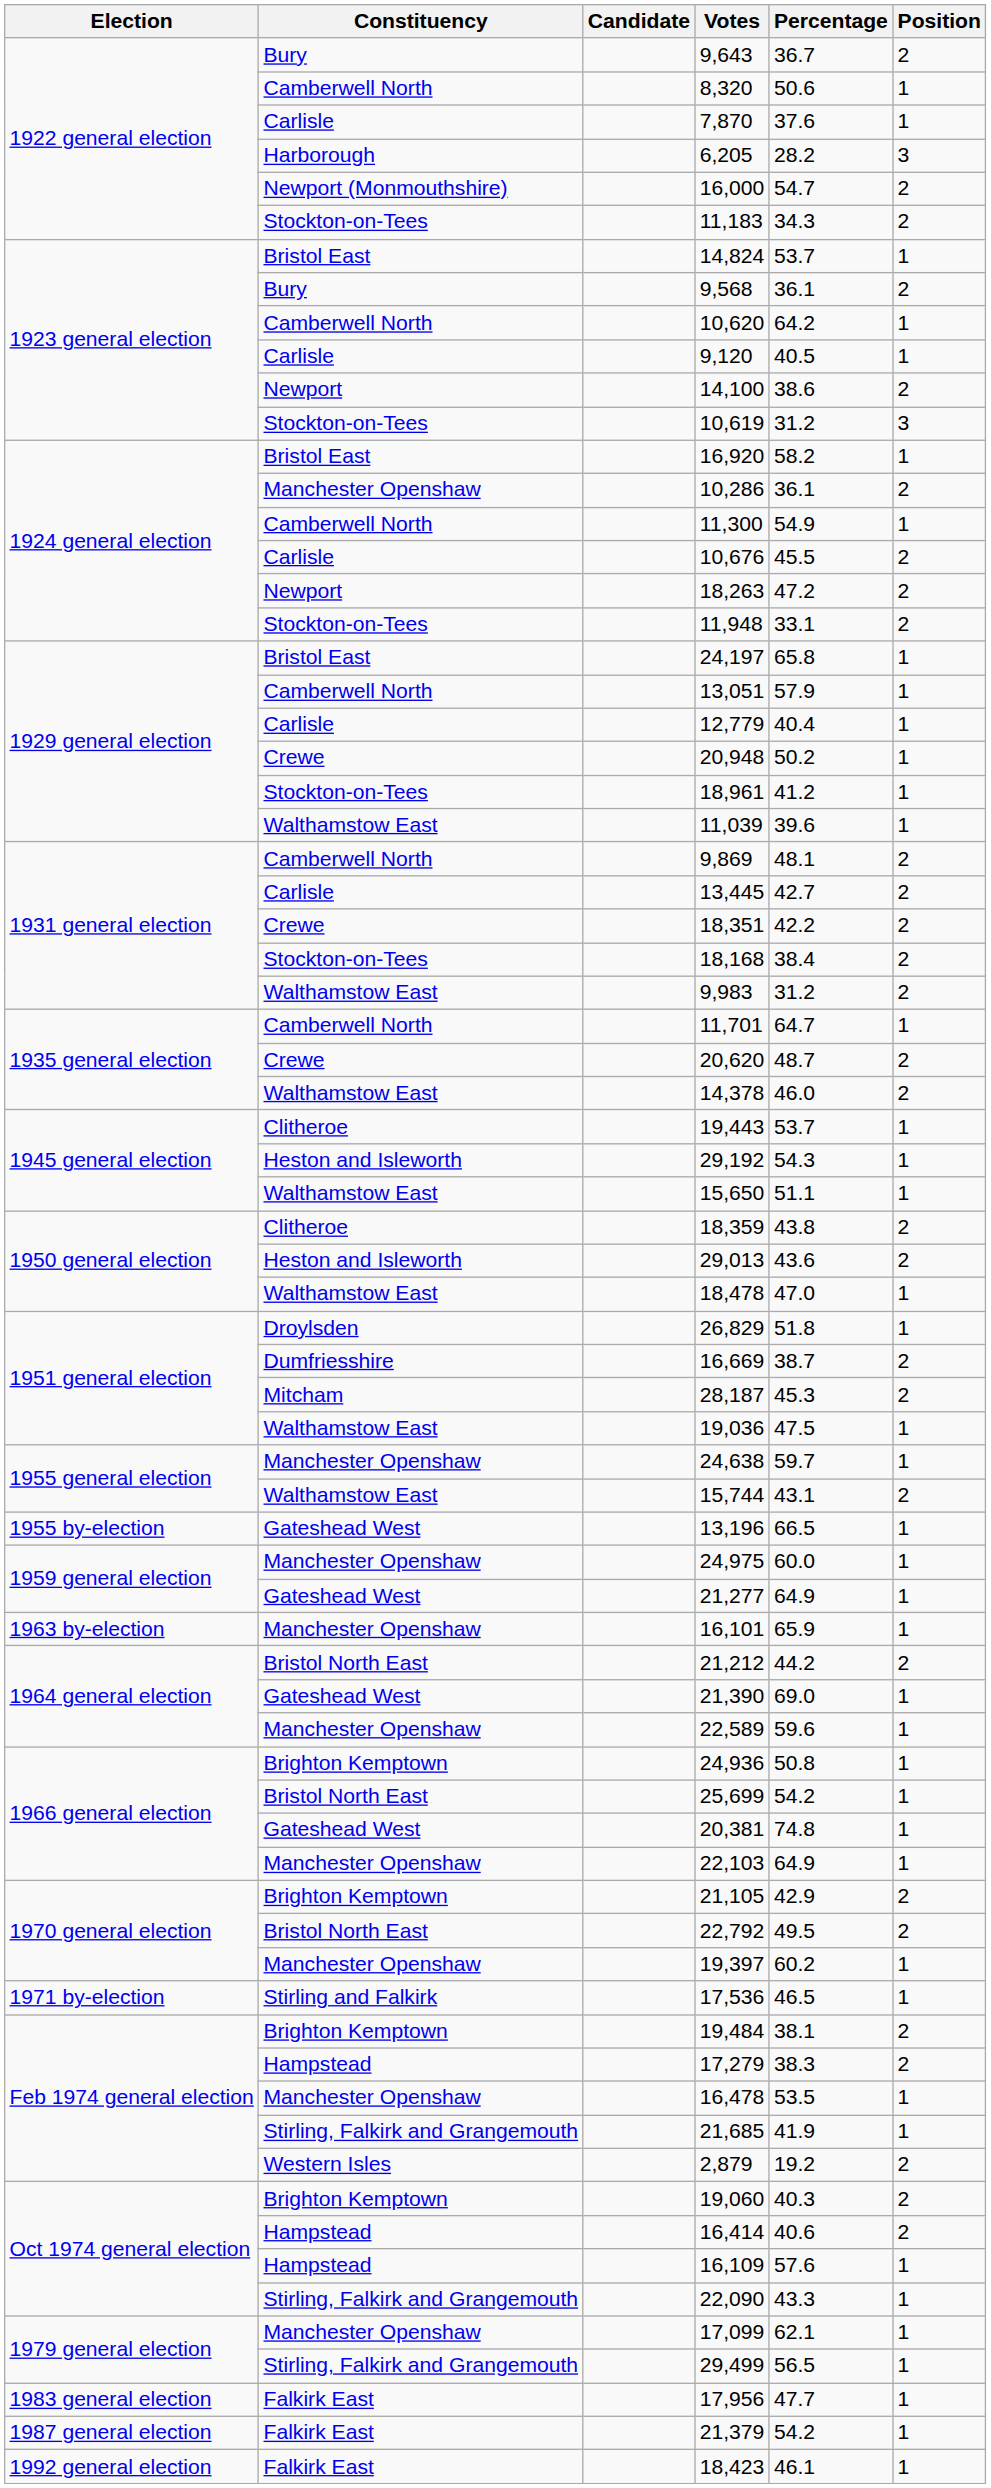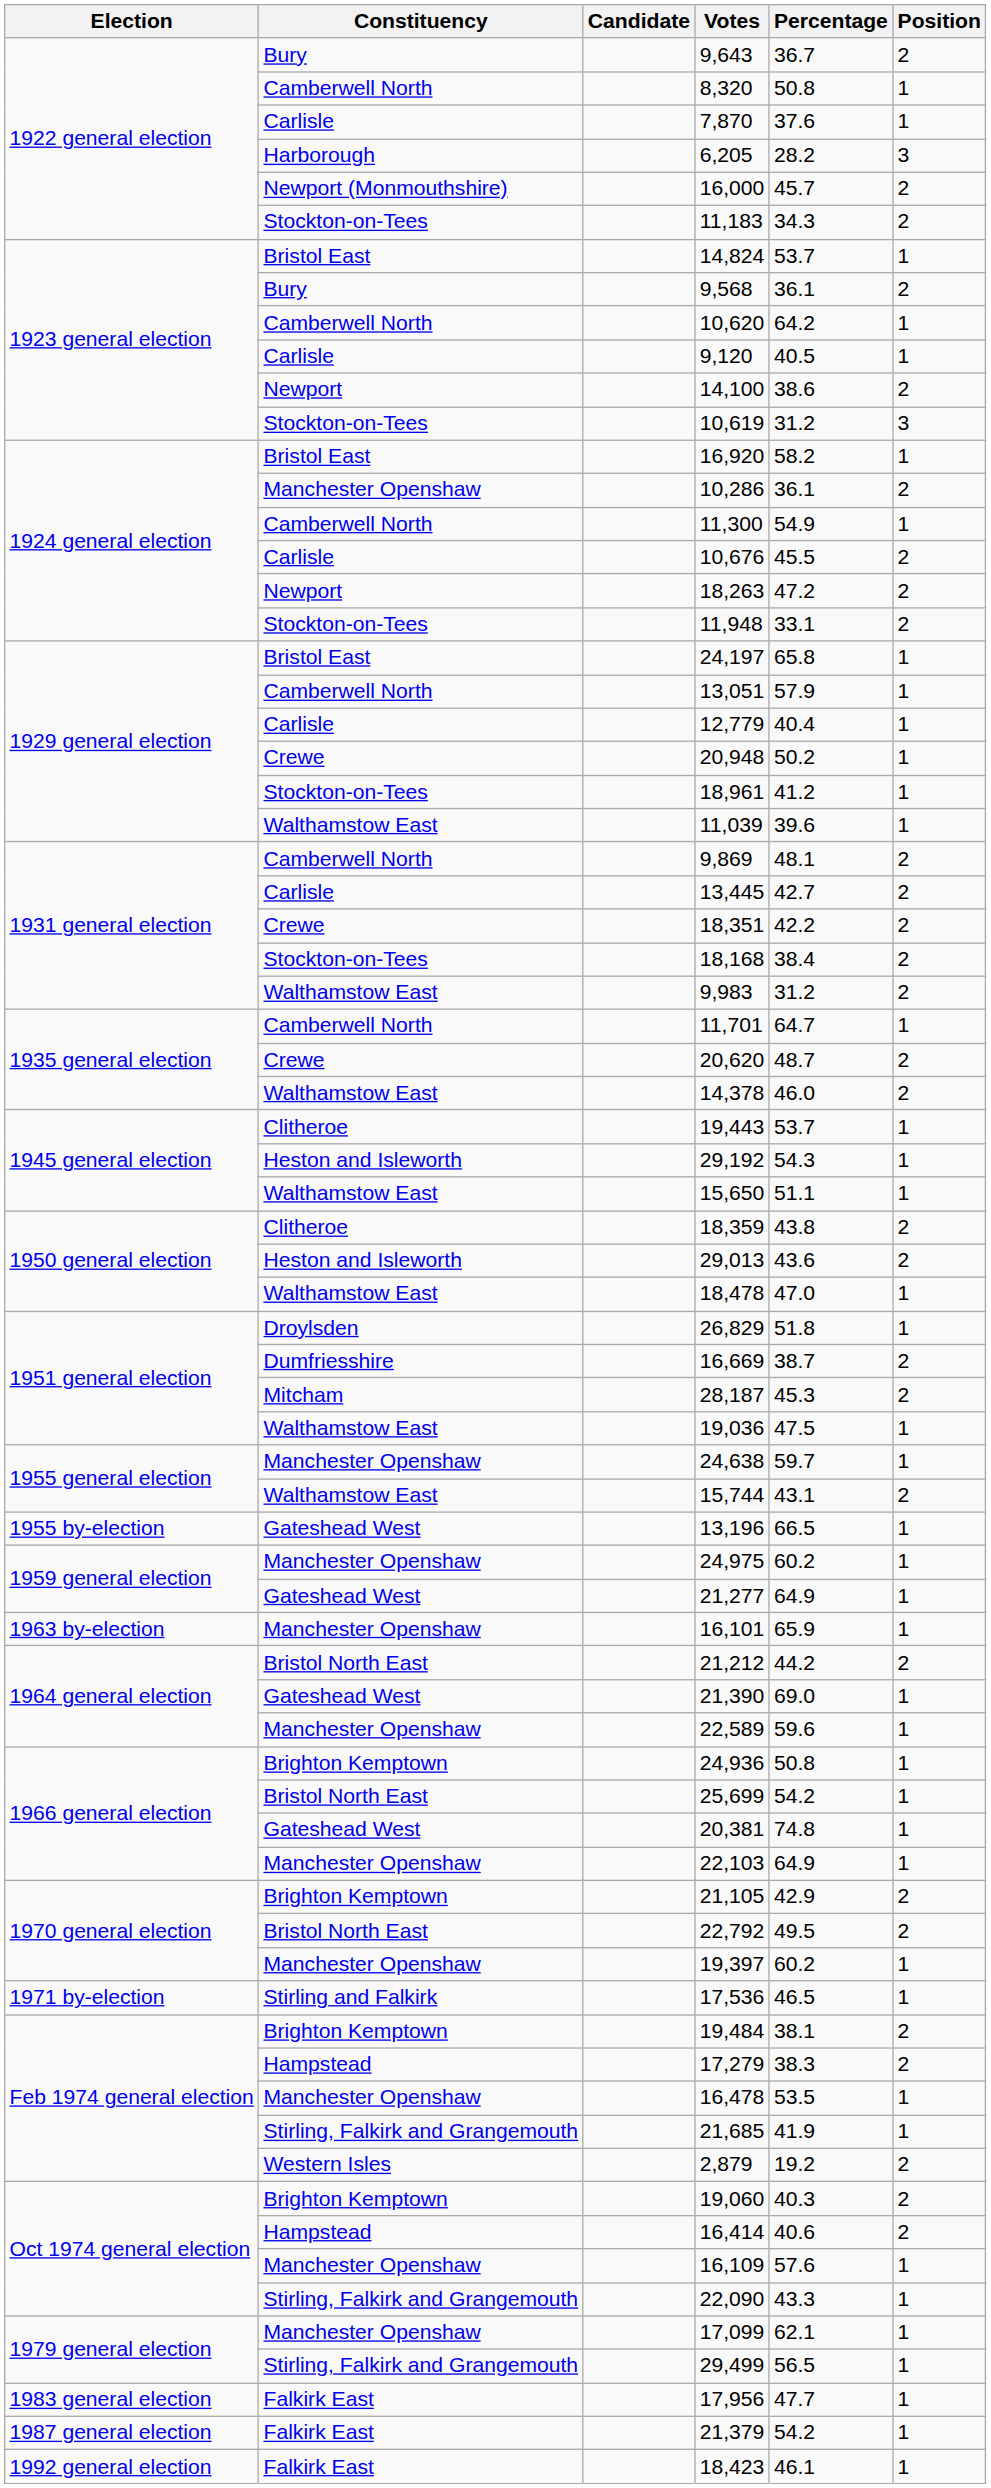 <table class="wikitable sortable">
 <tr>
 <th>Election</th>
 <th>Constituency</th>
 <th>Candidate</th>
 <th>Votes</th>
 <th>Percentage</th>
 <th>Position</th>
 </tr>
 <tr>
 <td rowspan=6><a href='#'>1922 general election</a></td>
 <td><a href='#'>Bury</a></td>
 <td></td>
 <td>9,643</td>
 <td>36.7</td>
 <td>2</td>
 </tr>
 <tr>
 <td><a href='#'>Camberwell North</a></td>
 <td></td>
 <td>8,320</td>
-<td>50.6</td>
+<td>50.8</td>
 <td>1</td>
 </tr>
 <tr>
 <td><a href='#'>Carlisle</a></td>
 <td></td>
 <td>7,870</td>
 <td>37.6</td>
 <td>1</td>
 </tr>
 <tr>
 <td><a href='#'>Harborough</a></td>
 <td></td>
 <td>6,205</td>
 <td>28.2</td>
 <td>3</td>
 </tr>
 <tr>
 <td><a href='#'>Newport (Monmouthshire)</a></td>
 <td></td>
 <td>16,000</td>
-<td>54.7</td>
+<td>45.7</td>
 <td>2</td>
 </tr>
 <tr>
 <td><a href='#'>Stockton-on-Tees</a></td>
 <td></td>
 <td>11,183</td>
 <td>34.3</td>
 <td>2</td>
 </tr>
 <tr>
 <td rowspan=6><a href='#'>1923 general election</a></td>
 <td><a href='#'>Bristol East</a></td>
 <td></td>
 <td>14,824</td>
 <td>53.7</td>
 <td>1</td>
 </tr>
 <tr>
 <td><a href='#'>Bury</a></td>
 <td></td>
 <td>9,568</td>
 <td>36.1</td>
 <td>2</td>
 </tr>
 <tr>
 <td><a href='#'>Camberwell North</a></td>
 <td></td>
 <td>10,620</td>
 <td>64.2</td>
 <td>1</td>
 </tr>
 <tr>
 <td><a href='#'>Carlisle</a></td>
 <td></td>
 <td>9,120</td>
 <td>40.5</td>
 <td>1</td>
 </tr>
 <tr>
 <td><a href='#'>Newport</a></td>
 <td></td>
 <td>14,100</td>
 <td>38.6</td>
 <td>2</td>
 </tr>
 <tr>
 <td><a href='#'>Stockton-on-Tees</a></td>
 <td></td>
 <td>10,619</td>
 <td>31.2</td>
 <td>3</td>
 </tr>
 <tr>
 <td rowspan=6><a href='#'>1924 general election</a></td>
 <td><a href='#'>Bristol East</a></td>
 <td></td>
 <td>16,920</td>
 <td>58.2</td>
 <td>1</td>
 </tr>
 <tr>
 <td><a href='#'>Manchester Openshaw</a></td>
 <td></td>
 <td>10,286</td>
 <td>36.1</td>
 <td>2</td>
 </tr>
 <tr>
 <td><a href='#'>Camberwell North</a></td>
 <td></td>
 <td>11,300</td>
 <td>54.9</td>
 <td>1</td>
 </tr>
 <tr>
 <td><a href='#'>Carlisle</a></td>
 <td></td>
 <td>10,676</td>
 <td>45.5</td>
 <td>2</td>
 </tr>
 <tr>
 <td><a href='#'>Newport</a></td>
 <td></td>
 <td>18,263</td>
 <td>47.2</td>
 <td>2</td>
 </tr>
 <tr>
 <td><a href='#'>Stockton-on-Tees</a></td>
 <td></td>
 <td>11,948</td>
 <td>33.1</td>
 <td>2</td>
 </tr>
 <tr>
 <td rowspan=6><a href='#'>1929 general election</a></td>
 <td><a href='#'>Bristol East</a></td>
 <td></td>
 <td>24,197</td>
 <td>65.8</td>
 <td>1</td>
 </tr>
 <tr>
 <td><a href='#'>Camberwell North</a></td>
 <td></td>
 <td>13,051</td>
 <td>57.9</td>
 <td>1</td>
 </tr>
 <tr>
 <td><a href='#'>Carlisle</a></td>
 <td></td>
 <td>12,779</td>
 <td>40.4</td>
 <td>1</td>
 </tr>
 <tr>
 <td><a href='#'>Crewe</a></td>
 <td></td>
 <td>20,948</td>
 <td>50.2</td>
 <td>1</td>
 </tr>
 <tr>
 <td><a href='#'>Stockton-on-Tees</a></td>
 <td></td>
 <td>18,961</td>
 <td>41.2</td>
 <td>1</td>
 </tr>
 <tr>
 <td><a href='#'>Walthamstow East</a></td>
 <td></td>
 <td>11,039</td>
 <td>39.6</td>
 <td>1</td>
 </tr>
 <tr>
 <td rowspan=5><a href='#'>1931 general election</a></td>
 <td><a href='#'>Camberwell North</a></td>
 <td></td>
 <td>9,869</td>
 <td>48.1</td>
 <td>2</td>
 </tr>
 <tr>
 <td><a href='#'>Carlisle</a></td>
 <td></td>
 <td>13,445</td>
 <td>42.7</td>
 <td>2</td>
 </tr>
 <tr>
 <td><a href='#'>Crewe</a></td>
 <td></td>
 <td>18,351</td>
 <td>42.2</td>
 <td>2</td>
 </tr>
 <tr>
 <td><a href='#'>Stockton-on-Tees</a></td>
 <td></td>
 <td>18,168</td>
 <td>38.4</td>
 <td>2</td>
 </tr>
 <tr>
 <td><a href='#'>Walthamstow East</a></td>
 <td></td>
 <td>9,983</td>
 <td>31.2</td>
 <td>2</td>
 </tr>
 <tr>
 <td rowspan=3><a href='#'>1935 general election</a></td>
 <td><a href='#'>Camberwell North</a></td>
 <td></td>
 <td>11,701</td>
 <td>64.7</td>
 <td>1</td>
 </tr>
 <tr>
 <td><a href='#'>Crewe</a></td>
 <td></td>
 <td>20,620</td>
 <td>48.7</td>
 <td>2</td>
 </tr>
 <tr>
 <td><a href='#'>Walthamstow East</a></td>
 <td></td>
 <td>14,378</td>
 <td>46.0</td>
 <td>2</td>
 </tr>
 <tr>
 <td rowspan=3><a href='#'>1945 general election</a></td>
 <td><a href='#'>Clitheroe</a></td>
 <td></td>
 <td>19,443</td>
 <td>53.7</td>
 <td>1</td>
 </tr>
 <tr>
 <td><a href='#'>Heston and Isleworth</a></td>
 <td></td>
 <td>29,192</td>
 <td>54.3</td>
 <td>1</td>
 </tr>
 <tr>
 <td><a href='#'>Walthamstow East</a></td>
 <td></td>
 <td>15,650</td>
 <td>51.1</td>
 <td>1</td>
 </tr>
 <tr>
 <td rowspan=3><a href='#'>1950 general election</a></td>
 <td><a href='#'>Clitheroe</a></td>
 <td></td>
 <td>18,359</td>
 <td>43.8</td>
 <td>2</td>
 </tr>
 <tr>
 <td><a href='#'>Heston and Isleworth</a></td>
 <td></td>
 <td>29,013</td>
 <td>43.6</td>
 <td>2</td>
 </tr>
 <tr>
 <td><a href='#'>Walthamstow East</a></td>
 <td></td>
 <td>18,478</td>
 <td>47.0</td>
 <td>1</td>
 </tr>
 <tr>
 <td rowspan=4><a href='#'>1951 general election</a></td>
 <td><a href='#'>Droylsden</a></td>
 <td></td>
 <td>26,829</td>
 <td>51.8</td>
 <td>1</td>
 </tr>
 <tr>
 <td><a href='#'>Dumfriesshire</a></td>
 <td></td>
 <td>16,669</td>
 <td>38.7</td>
 <td>2</td>
 </tr>
 <tr>
 <td><a href='#'>Mitcham</a></td>
 <td></td>
 <td>28,187</td>
 <td>45.3</td>
 <td>2</td>
 </tr>
 <tr>
 <td><a href='#'>Walthamstow East</a></td>
 <td></td>
 <td>19,036</td>
 <td>47.5</td>
 <td>1</td>
 </tr>
 <tr>
 <td rowspan=2><a href='#'>1955 general election</a></td>
 <td><a href='#'>Manchester Openshaw</a></td>
 <td></td>
 <td>24,638</td>
 <td>59.7</td>
 <td>1</td>
 </tr>
 <tr>
 <td><a href='#'>Walthamstow East</a></td>
 <td></td>
 <td>15,744</td>
 <td>43.1</td>
 <td>2</td>
 </tr>
 <tr>
 <td><a href='#'>1955 by-election</a></td>
 <td><a href='#'>Gateshead West</a></td>
 <td></td>
 <td>13,196</td>
 <td>66.5</td>
 <td>1</td>
 </tr>
 <tr>
 <td rowspan=2><a href='#'>1959 general election</a></td>
 <td><a href='#'>Manchester Openshaw</a></td>
 <td></td>
 <td>24,975</td>
-<td>60.0</td>
+<td>60.2</td>
 <td>1</td>
 </tr>
 <tr>
 <td><a href='#'>Gateshead West</a></td>
 <td></td>
 <td>21,277</td>
 <td>64.9</td>
 <td>1</td>
 </tr>
 <tr>
 <td><a href='#'>1963 by-election</a></td>
 <td><a href='#'>Manchester Openshaw</a></td>
 <td></td>
 <td>16,101</td>
 <td>65.9</td>
 <td>1</td>
 </tr>
 <tr>
 <td rowspan=3><a href='#'>1964 general election</a></td>
 <td><a href='#'>Bristol North East</a></td>
 <td></td>
 <td>21,212</td>
 <td>44.2</td>
 <td>2</td>
 </tr>
 <tr>
 <td><a href='#'>Gateshead West</a></td>
 <td></td>
 <td>21,390</td>
 <td>69.0</td>
 <td>1</td>
 </tr>
 <tr>
 <td><a href='#'>Manchester Openshaw</a></td>
 <td></td>
 <td>22,589</td>
 <td>59.6</td>
 <td>1</td>
 </tr>
 <tr>
 <td rowspan=4><a href='#'>1966 general election</a></td>
 <td><a href='#'>Brighton Kemptown</a></td>
 <td></td>
 <td>24,936</td>
 <td>50.8</td>
 <td>1</td>
 </tr>
 <tr>
 <td><a href='#'>Bristol North East</a></td>
 <td></td>
 <td>25,699</td>
 <td>54.2</td>
 <td>1</td>
 </tr>
 <tr>
 <td><a href='#'>Gateshead West</a></td>
 <td></td>
 <td>20,381</td>
 <td>74.8</td>
 <td>1</td>
 </tr>
 <tr>
 <td><a href='#'>Manchester Openshaw</a></td>
 <td></td>
 <td>22,103</td>
 <td>64.9</td>
 <td>1</td>
 </tr>
 <tr>
 <td rowspan=3><a href='#'>1970 general election</a></td>
 <td><a href='#'>Brighton Kemptown</a></td>
 <td></td>
 <td>21,105</td>
 <td>42.9</td>
 <td>2</td>
 </tr>
 <tr>
 <td><a href='#'>Bristol North East</a></td>
 <td></td>
 <td>22,792</td>
 <td>49.5</td>
 <td>2</td>
 </tr>
 <tr>
 <td><a href='#'>Manchester Openshaw</a></td>
 <td></td>
 <td>19,397</td>
 <td>60.2</td>
 <td>1</td>
 </tr>
 <tr>
 <td><a href='#'>1971 by-election</a></td>
 <td><a href='#'>Stirling and Falkirk</a></td>
 <td></td>
 <td>17,536</td>
 <td>46.5</td>
 <td>1</td>
 </tr>
 <tr>
 <td rowspan=5><a href='#'>Feb 1974 general election</a></td>
 <td><a href='#'>Brighton Kemptown</a></td>
 <td></td>
 <td>19,484</td>
 <td>38.1</td>
 <td>2</td>
 </tr>
 <tr>
 <td><a href='#'>Hampstead</a></td>
 <td></td>
 <td>17,279</td>
 <td>38.3</td>
 <td>2</td>
 </tr>
 <tr>
 <td><a href='#'>Manchester Openshaw</a></td>
 <td></td>
 <td>16,478</td>
 <td>53.5</td>
 <td>1</td>
 </tr>
 <tr>
 <td><a href='#'>Stirling, Falkirk and Grangemouth</a></td>
 <td></td>
 <td>21,685</td>
 <td>41.9</td>
 <td>1</td>
 </tr>
 <tr>
 <td><a href='#'>Western Isles</a></td>
 <td></td>
 <td>2,879</td>
 <td>19.2</td>
 <td>2</td>
 </tr>
 <tr>
 <td rowspan=4><a href='#'>Oct 1974 general election</a></td>
 <td><a href='#'>Brighton Kemptown</a></td>
 <td></td>
 <td>19,060</td>
 <td>40.3</td>
 <td>2</td>
 </tr>
 <tr>
 <td><a href='#'>Hampstead</a></td>
 <td></td>
 <td>16,414</td>
 <td>40.6</td>
 <td>2</td>
 </tr>
 <tr>
-<td><a href='#'>Hampstead</a></td>
+<td><a href='#'>Manchester Openshaw</a></td>
 <td></td>
 <td>16,109</td>
 <td>57.6</td>
 <td>1</td>
 </tr>
 <tr>
 <td><a href='#'>Stirling, Falkirk and Grangemouth</a></td>
 <td></td>
 <td>22,090</td>
 <td>43.3</td>
 <td>1</td>
 </tr>
 <tr>
 <td rowspan=2><a href='#'>1979 general election</a></td>
 <td><a href='#'>Manchester Openshaw</a></td>
 <td></td>
 <td>17,099</td>
 <td>62.1</td>
 <td>1</td>
 </tr>
 <tr>
 <td><a href='#'>Stirling, Falkirk and Grangemouth</a></td>
 <td></td>
 <td>29,499</td>
 <td>56.5</td>
 <td>1</td>
 </tr>
 <tr>
 <td><a href='#'>1983 general election</a></td>
 <td><a href='#'>Falkirk East</a></td>
 <td></td>
 <td>17,956</td>
 <td>47.7</td>
 <td>1</td>
 </tr>
 <tr>
 <td><a href='#'>1987 general election</a></td>
 <td><a href='#'>Falkirk East</a></td>
 <td></td>
 <td>21,379</td>
 <td>54.2</td>
 <td>1</td>
 </tr>
 <tr>
 <td><a href='#'>1992 general election</a></td>
 <td><a href='#'>Falkirk East</a></td>
 <td></td>
 <td>18,423</td>
 <td>46.1</td>
 <td>1</td>
 </tr>
 </table>
